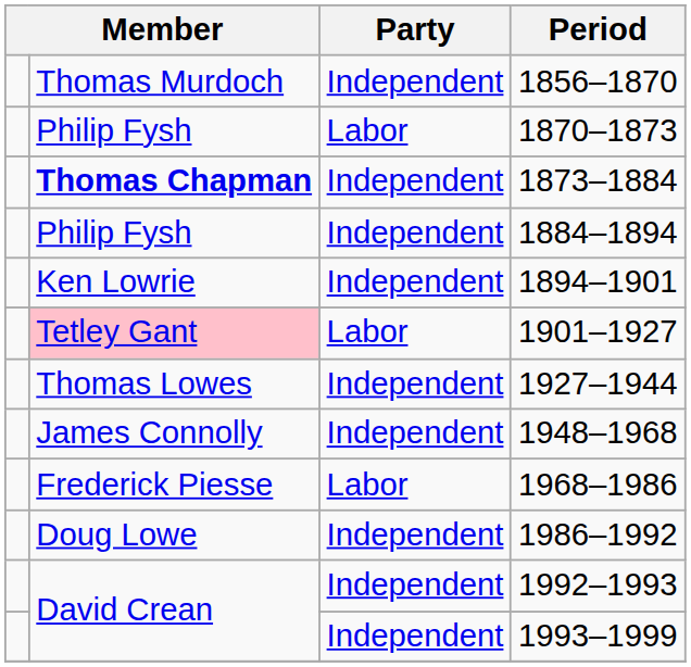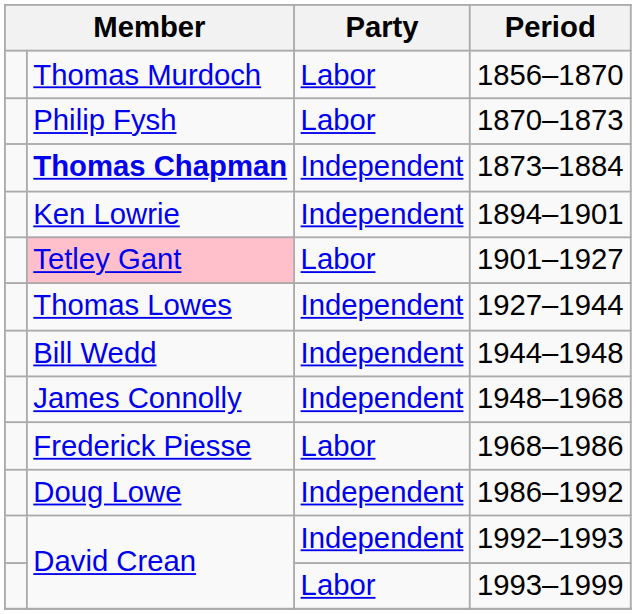 <table class="wikitable">
 <tr>
 <th colspan="2">Member</th>
 <th>Party</th>
 <th>Period</th>
 </tr>
 <tr>
 <td> </td>
 <td><a href='#'>Thomas Murdoch</a></td>
-<td><a href='#'>Independent</a></td>
+<td><a href='#'>Labor</a></td>
 <td>1856–1870</td>
 </tr>
 <tr>
 <td> </td>
 <td><a href='#'>Philip Fysh</a></td>
 <td><a href='#'>Labor</a></td>
 <td>1870–1873</td>
 </tr>
 <tr>
 <td> </td>
 <td><strong><a href='#'>Thomas Chapman</a></strong></td>
 <td><a href='#'>Independent</a></td>
 <td>1873–1884</td>
-</tr>
-<tr>
-<td> </td>
-<td><a href='#'>Philip Fysh</a></td>
-<td><a href='#'>Independent</a></td>
-<td>1884–1894</td>
 </tr>
 <tr>
 <td> </td>
 <td><a href='#'>Ken Lowrie</a></td>
 <td><a href='#'>Independent</a></td>
 <td>1894–1901</td>
 </tr>
 <tr>
 <td> </td>
 <td style="background: pink;"><a href='#'>Tetley Gant</a></td>
 <td><a href='#'>Labor</a></td>
 <td>1901–1927</td>
 </tr>
 <tr>
 <td> </td>
 <td><a href='#'>Thomas Lowes</a></td>
 <td><a href='#'>Independent</a></td>
 <td>1927–1944</td>
+</tr>
+<tr>
+<td> </td>
+<td><a href='#'>Bill Wedd</a></td>
+<td><a href='#'>Independent</a></td>
+<td>1944–1948</td>
 </tr>
 <tr>
 <td> </td>
 <td><a href='#'>James Connolly</a></td>
 <td><a href='#'>Independent</a></td>
 <td>1948–1968</td>
 </tr>
 <tr>
 <td> </td>
 <td><a href='#'>Frederick Piesse</a></td>
 <td><a href='#'>Labor</a></td>
 <td>1968–1986</td>
 </tr>
 <tr>
 <td> </td>
 <td><a href='#'>Doug Lowe</a></td>
 <td><a href='#'>Independent</a></td>
 <td>1986–1992</td>
 </tr>
 <tr>
 <td> </td>
 <td rowspan=2><a href='#'>David Crean</a></td>
 <td><a href='#'>Independent</a></td>
 <td>1992–1993</td>
 </tr>
 <tr>
 <td> </td>
-<td><a href='#'>Independent</a></td>
+<td><a href='#'>Labor</a></td>
 <td>1993–1999</td>
 </tr>
 <tr>
 </tr>
 </table>
